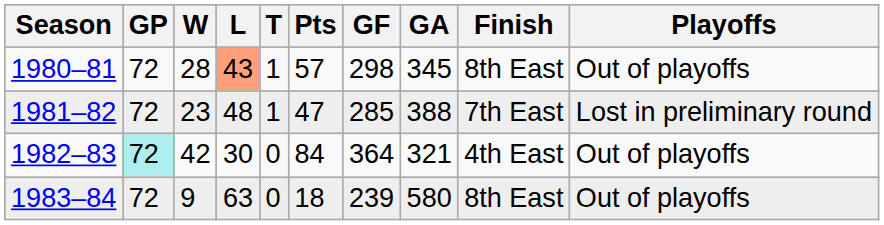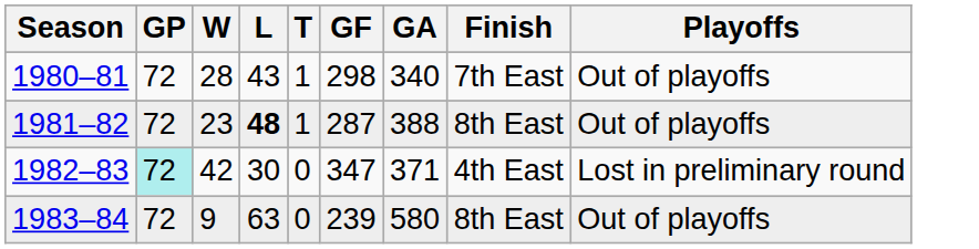 <table class="wikitable">
 <tr>
 <th>Season</th>
 <th>GP</th>
 <th>W</th>
 <th>L</th>
 <th>T</th>
-<th>Pts</th>
 <th>GF</th>
 <th>GA</th>
 <th>Finish</th>
 <th>Playoffs</th>
 </tr>
 <tr>
 <td><a href='#'>1980–81</a></td>
 <td>72</td>
 <td>28</td>
-<td style="background: lightsalmon;">43</td>
+<td>43</td>
 <td>1</td>
-<td>57</td>
 <td>298</td>
-<td>345</td>
-<td>8th East</td>
+<td>340</td>
+<td>7th East</td>
 <td>Out of playoffs</td>
 </tr>
 <tr bgcolor="#eeeeee">
 <td><a href='#'>1981–82</a></td>
 <td>72</td>
 <td>23</td>
-<td>48</td>
+<td><strong>48</strong></td>
 <td>1</td>
-<td>47</td>
-<td>285</td>
+<td>287</td>
 <td>388</td>
-<td>7th East</td>
-<td>Lost in preliminary round</td>
+<td>8th East</td>
+<td>Out of playoffs</td>
 </tr>
 <tr>
 <td><a href='#'>1982–83</a></td>
 <td style="background: paleturquoise;">72</td>
 <td>42</td>
 <td>30</td>
 <td>0</td>
-<td>84</td>
-<td>364</td>
-<td>321</td>
+<td>347</td>
+<td>371</td>
 <td>4th East</td>
-<td>Out of playoffs</td>
+<td>Lost in preliminary round</td>
 </tr>
 <tr bgcolor="#eeeeee">
 <td><a href='#'>1983–84</a></td>
 <td>72</td>
 <td>9</td>
 <td>63</td>
 <td>0</td>
-<td>18</td>
 <td>239</td>
 <td>580</td>
 <td>8th East</td>
 <td>Out of playoffs</td>
 </tr>
 </table>
